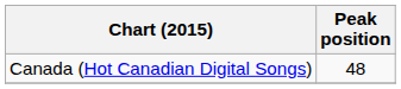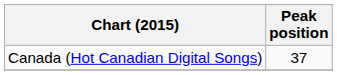 <table class="wikitable sortable">
 <tr>
 <th>Chart (2015)</th>
 <th>Peak<br>position</th>
 </tr>
 <tr>
 <td>Canada (<a href='#'>Hot Canadian Digital Songs</a>)</td>
-<td align="center">48</td>
+<td align="center">37</td>
 </tr>
 <tr>
 </tr>
 <tr>
 </tr>
 <tr>
 </tr>
 <tr>
 </tr>
 </table>
